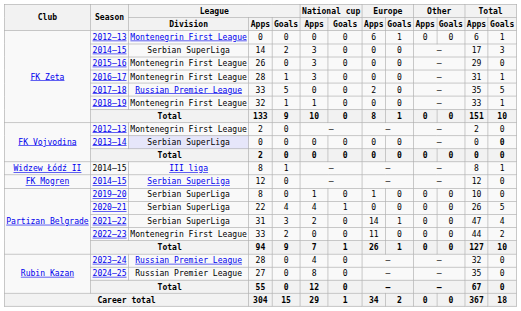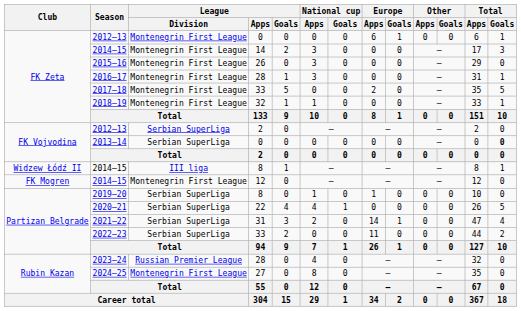 <table class="wikitable" style="text-align:center">
 <tr>
 <th rowspan="2">Club</th>
 <th rowspan="2">Season</th>
 <th colspan="3">League</th>
 <th colspan="2">National cup</th>
 <th colspan="2">Europe</th>
 <th colspan="2">Other</th>
 <th colspan="2">Total</th>
 </tr>
 <tr>
 <th>Division</th>
 <th>Apps</th>
 <th>Goals</th>
 <th>Apps</th>
 <th>Goals</th>
 <th>Apps</th>
 <th>Goals</th>
 <th>Apps</th>
 <th>Goals</th>
 <th>Apps</th>
 <th>Goals</th>
 </tr>
 <tr>
 <td rowspan="7"><a href='#'>FK Zeta</a></td>
 <td><a href='#'>2012–13</a></td>
 <td><a href='#'>Montenegrin First League</a></td>
 <td>0</td>
 <td>0</td>
 <td>0</td>
 <td>0</td>
 <td>6</td>
 <td>1</td>
 <td>0</td>
 <td>0</td>
 <td>6</td>
 <td>1</td>
 </tr>
 <tr>
 <td><a href='#'>2014–15</a></td>
-<td>Serbian SuperLiga</td>
+<td>Montenegrin First League</td>
 <td>14</td>
 <td>2</td>
 <td>3</td>
 <td>0</td>
 <td>0</td>
 <td>0</td>
 <td colspan="2">—</td>
 <td>17</td>
 <td>3</td>
 </tr>
 <tr>
 <td><a href='#'>2015–16</a></td>
 <td>Montenegrin First League</td>
 <td>26</td>
 <td>0</td>
 <td>3</td>
 <td>0</td>
 <td>0</td>
 <td>0</td>
 <td colspan="2">—</td>
 <td>29</td>
 <td>0</td>
 </tr>
 <tr>
 <td><a href='#'>2016–17</a></td>
 <td>Montenegrin First League</td>
 <td>28</td>
 <td>1</td>
 <td>3</td>
 <td>0</td>
 <td>0</td>
 <td>0</td>
 <td colspan="2">—</td>
 <td>31</td>
 <td>1</td>
 </tr>
 <tr>
 <td><a href='#'>2017–18</a></td>
-<td><a href='#'>Russian Premier League</a></td>
+<td>Montenegrin First League</td>
 <td>33</td>
 <td>5</td>
 <td>0</td>
 <td>0</td>
 <td>2</td>
 <td>0</td>
 <td colspan="2">—</td>
 <td>35</td>
 <td>5</td>
 </tr>
 <tr>
 <td><a href='#'>2018–19</a></td>
 <td>Montenegrin First League</td>
 <td>32</td>
 <td>1</td>
 <td>1</td>
 <td>0</td>
 <td>0</td>
 <td>0</td>
 <td colspan="2">—</td>
 <td>33</td>
 <td>1</td>
 </tr>
 <tr>
 <th colspan="2">Total</th>
 <th>133</th>
 <th>9</th>
 <th>10</th>
 <th>0</th>
 <th>8</th>
 <th>1</th>
 <th>0</th>
 <th>0</th>
 <th>151</th>
 <th>10</th>
 </tr>
 <tr>
 <td rowspan="3"><a href='#'>FK Vojvodina</a></td>
 <td><a href='#'>2012–13</a></td>
-<td>Montenegrin First League</td>
+<td><a href='#'>Serbian SuperLiga</a></td>
 <td>2</td>
 <td>0</td>
 <td colspan="2">—</td>
 <td colspan="2">—</td>
 <td colspan="2">—</td>
 <td>2</td>
 <td>0</td>
 </tr>
 <tr>
 <td><a href='#'>2013–14</a></td>
-<td style="background: lavender;">Serbian SuperLiga</td>
+<td>Serbian SuperLiga</td>
 <td>0</td>
 <td>0</td>
 <td>0</td>
 <td>0</td>
 <td>0</td>
 <td>0</td>
 <td colspan="2">—</td>
 <td>0</td>
 <td><strong>0</strong></td>
 </tr>
 <tr>
 <th colspan="2">Total</th>
 <th>2</th>
 <th>0</th>
 <th>0</th>
 <th>0</th>
 <th>0</th>
 <th>0</th>
 <th>0</th>
 <th>0</th>
 <th>0</th>
 <th>0</th>
 </tr>
 <tr>
 <td><a href='#'>Widzew Łódź II</a></td>
 <td>2014–15</td>
 <td><a href='#'>III liga</a></td>
 <td>8</td>
 <td>1</td>
 <td colspan="2">—</td>
 <td colspan="2">—</td>
 <td colspan="2">—</td>
 <td>8</td>
 <td>1</td>
 </tr>
 <tr>
 <td><a href='#'>FK Mogren</a></td>
 <td><a href='#'>2014–15</a></td>
-<td><a href='#'>Serbian SuperLiga</a></td>
+<td>Montenegrin First League</td>
 <td>12</td>
 <td>0</td>
 <td colspan="2">—</td>
 <td colspan="2">—</td>
 <td colspan="2">—</td>
 <td>12</td>
 <td>0</td>
 </tr>
 <tr>
 <td rowspan="5"><a href='#'>Partizan Belgrade</a></td>
 <td><a href='#'>2019–20</a></td>
 <td>Serbian SuperLiga</td>
 <td>8</td>
 <td>0</td>
 <td>1</td>
 <td>0</td>
 <td>1</td>
 <td>0</td>
 <td>0</td>
 <td>0</td>
 <td>10</td>
 <td>0</td>
 </tr>
 <tr>
 <td><a href='#'>2020–21</a></td>
 <td>Serbian SuperLiga</td>
 <td>22</td>
 <td>4</td>
 <td>4</td>
 <td>1</td>
 <td>0</td>
 <td>0</td>
 <td>0</td>
 <td>0</td>
 <td>26</td>
 <td>5</td>
 </tr>
 <tr>
 <td><a href='#'>2021–22</a></td>
 <td>Serbian SuperLiga</td>
 <td>31</td>
 <td>3</td>
 <td>2</td>
 <td>0</td>
 <td>14</td>
 <td>1</td>
 <td>0</td>
 <td>0</td>
 <td>47</td>
 <td>4</td>
 </tr>
 <tr>
 <td><a href='#'>2022–23</a></td>
-<td>Montenegrin First League</td>
+<td>Serbian SuperLiga</td>
 <td>33</td>
 <td>2</td>
 <td>0</td>
 <td>0</td>
 <td>11</td>
 <td>0</td>
 <td>0</td>
 <td>0</td>
 <td>44</td>
 <td>2</td>
 </tr>
 <tr>
 <th colspan="2">Total</th>
 <th>94</th>
 <th>9</th>
 <th>7</th>
 <th>1</th>
 <th>26</th>
 <th>1</th>
 <th>0</th>
 <th>0</th>
 <th>127</th>
 <th>10</th>
 </tr>
 <tr>
 <td rowspan="3"><a href='#'>Rubin Kazan</a></td>
 <td><a href='#'>2023–24</a></td>
 <td><a href='#'>Russian Premier League</a></td>
 <td>28</td>
 <td>0</td>
 <td>4</td>
 <td>0</td>
 <td colspan="2">—</td>
 <td colspan="2">—</td>
 <td>32</td>
 <td>0</td>
 </tr>
 <tr>
 <td><a href='#'>2024–25</a></td>
-<td>Russian Premier League</td>
+<td><a href='#'>Montenegrin First League</a></td>
 <td>27</td>
 <td>0</td>
 <td>8</td>
 <td>0</td>
 <td colspan="2">—</td>
 <td colspan="2">—</td>
 <td>35</td>
 <td>0</td>
 </tr>
 <tr>
 <th colspan="2">Total</th>
 <th>55</th>
 <th>0</th>
 <th>12</th>
 <th>0</th>
 <th colspan="2">—</th>
 <th colspan="2">—</th>
 <th>67</th>
 <th>0</th>
 </tr>
 <tr>
 <th colspan="3">Career total</th>
 <th>304</th>
 <th>15</th>
 <th>29</th>
 <th>1</th>
 <th>34</th>
 <th>2</th>
 <th>0</th>
 <th>0</th>
 <th>367</th>
 <th>18</th>
 </tr>
 </table>
